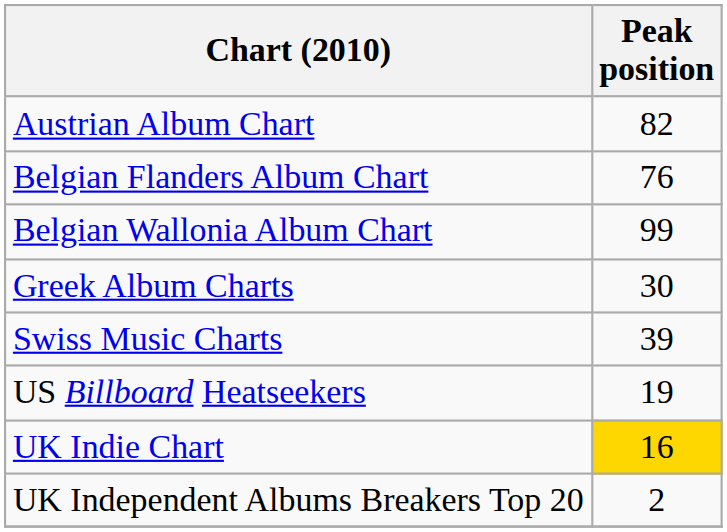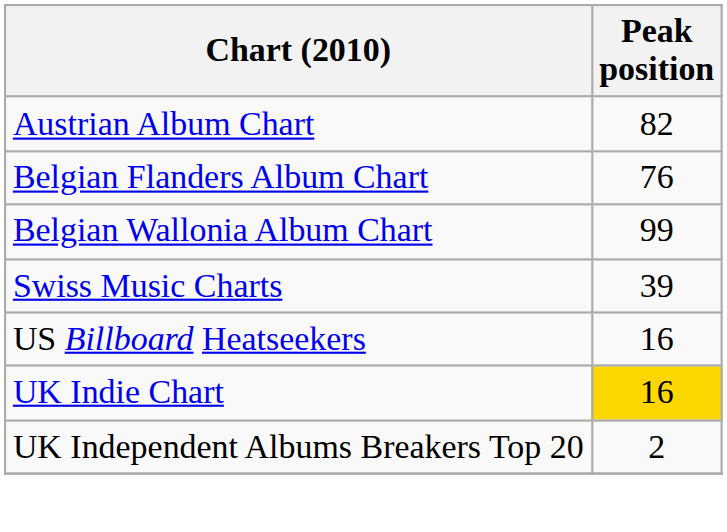 <table class="wikitable">
 <tr>
 <th align="center">Chart (2010)</th>
 <th align="center">Peak<br>position</th>
 </tr>
 <tr>
 <td align="left"><a href='#'>Austrian Album Chart</a></td>
 <td align="center">82</td>
 </tr>
 <tr>
 <td align="left"><a href='#'>Belgian Flanders Album Chart</a></td>
 <td align="center">76</td>
 </tr>
 <tr>
 <td align="left"><a href='#'>Belgian Wallonia Album Chart</a></td>
 <td align="center">99</td>
 </tr>
 <tr>
-<td align="left"><a href='#'>Greek Album Charts</a></td>
-<td align="center">30</td>
-</tr>
-<tr>
 <td align="left"><a href='#'>Swiss Music Charts</a></td>
 <td align="center">39</td>
 </tr>
 <tr>
 <td align="left">US <em><a href='#'>Billboard</a></em> <a href='#'>Heatseekers</a></td>
-<td align="center">19</td>
+<td align="center">16</td>
 </tr>
 <tr>
 <td align="left"><a href='#'>UK Indie Chart</a></td>
 <td align="center" style="background: gold;">16</td>
 </tr>
 <tr>
 <td align="left">UK Independent Albums Breakers Top 20</td>
 <td align="center">2</td>
 </tr>
 <tr>
 </tr>
 </table>
